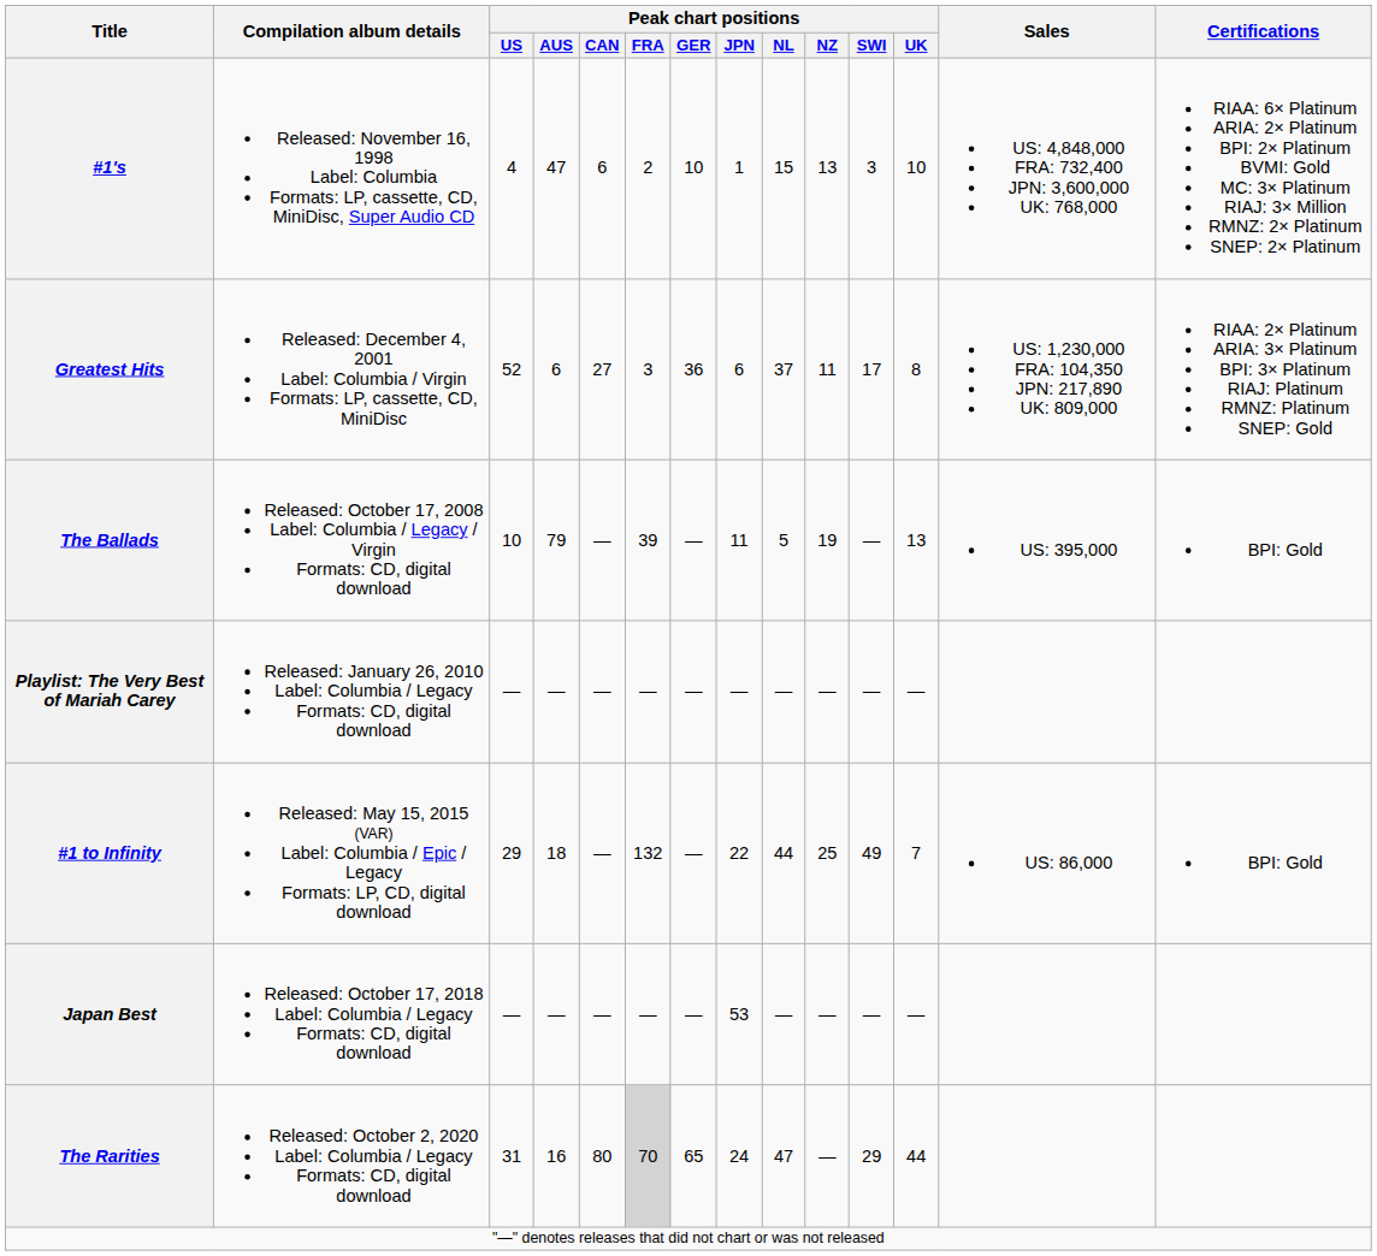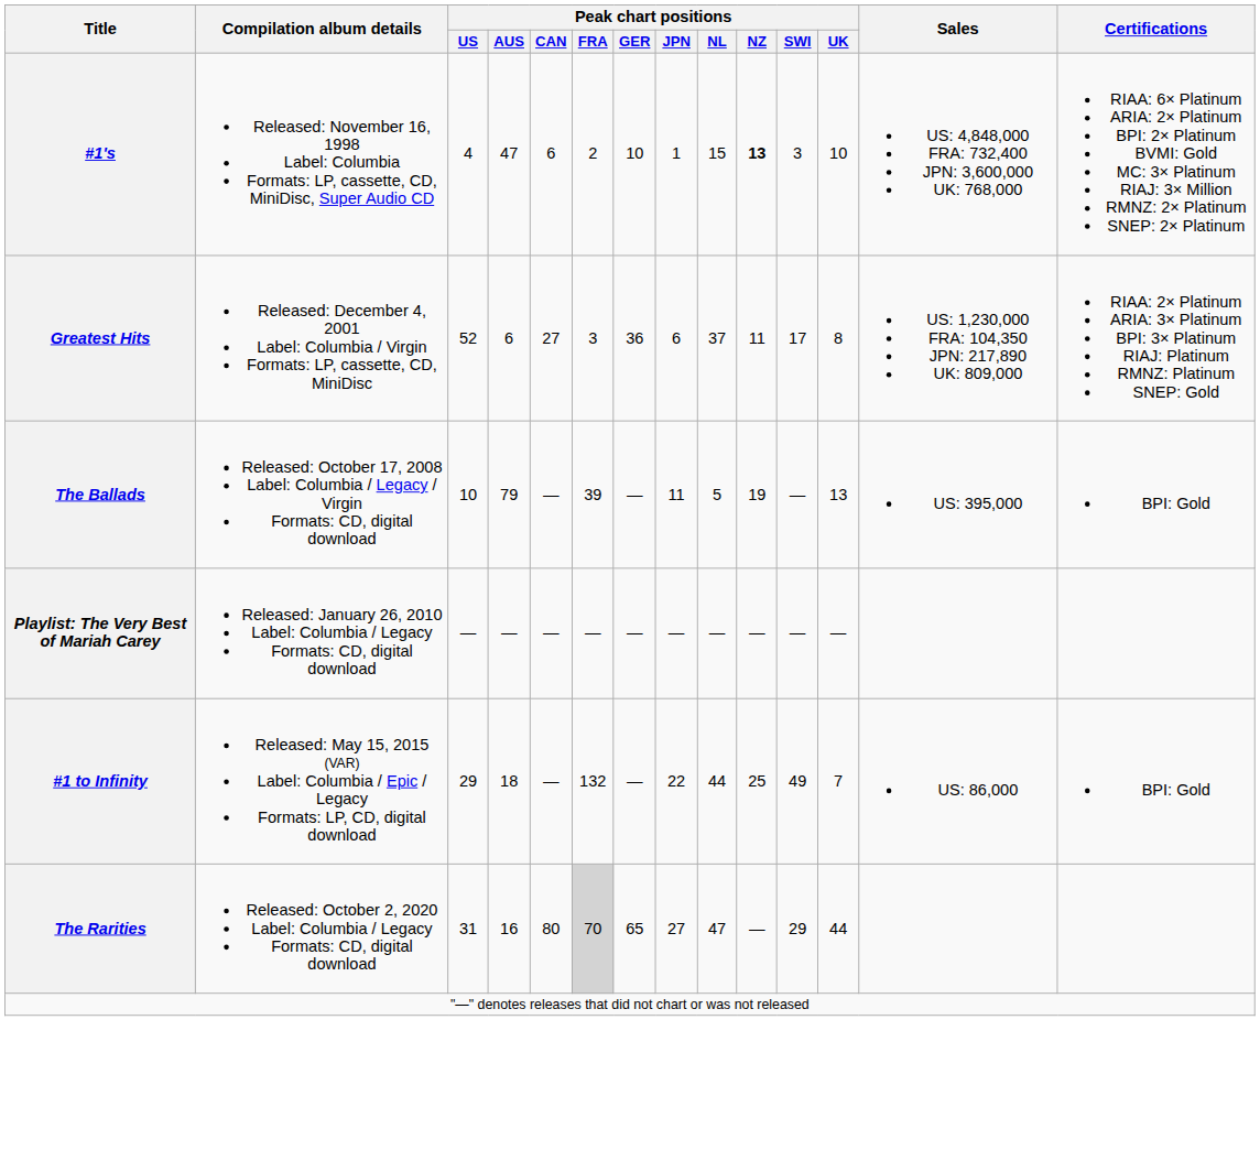 <table class="wikitable plainrowheaders" style="text-align:center;" border="1">
 <tr>
 <th scope="col" rowspan="2" style="width:13em;">Title</th>
 <th scope="col" rowspan="2" style="width:17em;">Compilation album details</th>
 <th scope="col" colspan="10">Peak chart positions</th>
 <th scope="col" rowspan="2" style="width:13em;">Sales</th>
 <th scope="col" rowspan="2" style="width:13em;"><a href='#'>Certifications</a></th>
 </tr>
 <tr>
 <th scope="col" style="width:2.5em;font-size:90%;"><a href='#'>US</a><br></th>
 <th scope="col" style="width:2.5em;font-size:90%;"><a href='#'>AUS</a><br></th>
 <th scope="col" style="width:2.5em;font-size:90%;"><a href='#'>CAN</a><br></th>
 <th scope="col" style="width:2.5em;font-size:90%;"><a href='#'>FRA</a><br></th>
 <th scope="col" style="width:2.5em;font-size:90%;"><a href='#'>GER</a><br></th>
 <th scope="col" style="width:2.5em;font-size:90%;"><a href='#'>JPN</a><br></th>
 <th scope="col" style="width:2.5em;font-size:90%;"><a href='#'>NL</a><br></th>
 <th scope="col" style="width:2.5em;font-size:90%;"><a href='#'>NZ</a><br></th>
 <th scope="col" style="width:2.5em;font-size:90%;"><a href='#'>SWI</a><br></th>
 <th scope="col" style="width:2.5em;font-size:90%;"><a href='#'>UK</a><br></th>
 </tr>
 <tr>
 <th scope="row"><em><a href='#'>#1's</a></em></th>
 <td><br><ul><li>Released: November 16, 1998</li><li>Label: Columbia</li><li>Formats: LP, cassette, CD, MiniDisc, <a href='#'>Super Audio CD</a></li></ul></td>
 <td>4</td>
 <td>47</td>
 <td>6</td>
 <td>2</td>
 <td>10</td>
 <td>1</td>
 <td>15</td>
-<td>13</td>
+<td><strong>13</strong></td>
 <td>3</td>
 <td>10</td>
 <td><br><ul><li>US: 4,848,000</li><li>FRA: 732,400</li><li>JPN: 3,600,000</li><li>UK: 768,000</li></ul></td>
 <td><br><ul><li>RIAA: 6× Platinum</li><li>ARIA: 2× Platinum</li><li>BPI: 2× Platinum</li><li>BVMI: Gold</li><li>MC: 3× Platinum</li><li>RIAJ: 3× Million</li><li>RMNZ: 2× Platinum</li><li>SNEP: 2× Platinum</li></ul></td>
 </tr>
 <tr>
 <th scope="row"><em><a href='#'>Greatest Hits</a></em></th>
 <td><br><ul><li>Released: December 4, 2001</li><li>Label: Columbia / Virgin</li><li>Formats: LP, cassette, CD, MiniDisc</li></ul></td>
 <td>52</td>
 <td>6</td>
 <td>27</td>
 <td>3</td>
 <td>36</td>
 <td>6</td>
 <td>37</td>
 <td>11</td>
 <td>17</td>
 <td>8</td>
 <td><br><ul><li>US: 1,230,000</li><li>FRA: 104,350</li><li>JPN: 217,890</li><li>UK: 809,000</li></ul></td>
 <td><br><ul><li>RIAA: 2× Platinum</li><li>ARIA: 3× Platinum</li><li>BPI: 3× Platinum</li><li>RIAJ: Platinum</li><li>RMNZ: Platinum</li><li>SNEP: Gold</li></ul></td>
 </tr>
 <tr>
 <th scope="row"><em><a href='#'>The Ballads</a></em></th>
 <td><br><ul><li>Released: October 17, 2008</li><li>Label: Columbia / <a href='#'>Legacy</a> / Virgin</li><li>Formats: CD, digital download</li></ul></td>
 <td>10</td>
 <td>79</td>
 <td>—</td>
 <td>39</td>
 <td>—</td>
 <td>11</td>
 <td>5</td>
 <td>19</td>
 <td>—</td>
 <td>13</td>
 <td><br><ul><li>US: 395,000</li></ul></td>
 <td><br><ul><li>BPI: Gold</li></ul></td>
 </tr>
 <tr>
 <th scope="row"><em>Playlist: The Very Best of Mariah Carey</em></th>
 <td><br><ul><li>Released: January 26, 2010</li><li>Label: Columbia / Legacy</li><li>Formats: CD, digital download</li></ul></td>
 <td>—</td>
 <td>—</td>
 <td>—</td>
 <td>—</td>
 <td>—</td>
 <td>—</td>
 <td>—</td>
 <td>—</td>
 <td>—</td>
 <td>—</td>
 <td></td>
 <td></td>
 </tr>
 <tr>
 <th scope="row"><em><a href='#'>#1 to Infinity</a></em></th>
 <td><br><ul><li>Released: May 15, 2015 <small>(VAR)</small></li><li>Label: Columbia / <a href='#'>Epic</a> / Legacy</li><li>Formats: LP, CD, digital download</li></ul></td>
 <td>29</td>
 <td>18</td>
 <td>—</td>
 <td>132</td>
 <td>—</td>
 <td>22</td>
 <td>44</td>
 <td>25</td>
 <td>49</td>
 <td>7</td>
 <td><br><ul><li>US: 86,000</li></ul></td>
 <td><br><ul><li>BPI: Gold</li></ul></td>
 </tr>
 <tr>
-<th scope="row"><em>Japan Best</em></th>
-<td><br><ul><li>Released: October 17, 2018</li><li>Label: Columbia / Legacy</li><li>Formats: CD, digital download</li></ul></td>
-<td>—</td>
-<td>—</td>
-<td>—</td>
-<td>—</td>
-<td>—</td>
-<td>53</td>
-<td>—</td>
-<td>—</td>
-<td>—</td>
-<td>—</td>
-<td></td>
-<td></td>
-</tr>
-<tr>
 <th scope="row"><em><a href='#'>The Rarities</a></em></th>
 <td><br><ul><li>Released: October 2, 2020</li><li>Label: Columbia / Legacy</li><li>Formats: CD, digital download</li></ul></td>
 <td>31<br></td>
 <td>16<br></td>
 <td>80</td>
 <td style="background: lightgrey;">70<br></td>
 <td>65</td>
-<td>24</td>
+<td>27</td>
 <td>47</td>
 <td>—</td>
 <td>29</td>
 <td>44</td>
 <td></td>
 <td></td>
 </tr>
 <tr>
 <td colspan="14" style="text-align:center; font-size:85%">"—" denotes releases that did not chart or was not released</td>
 </tr>
 </table>
